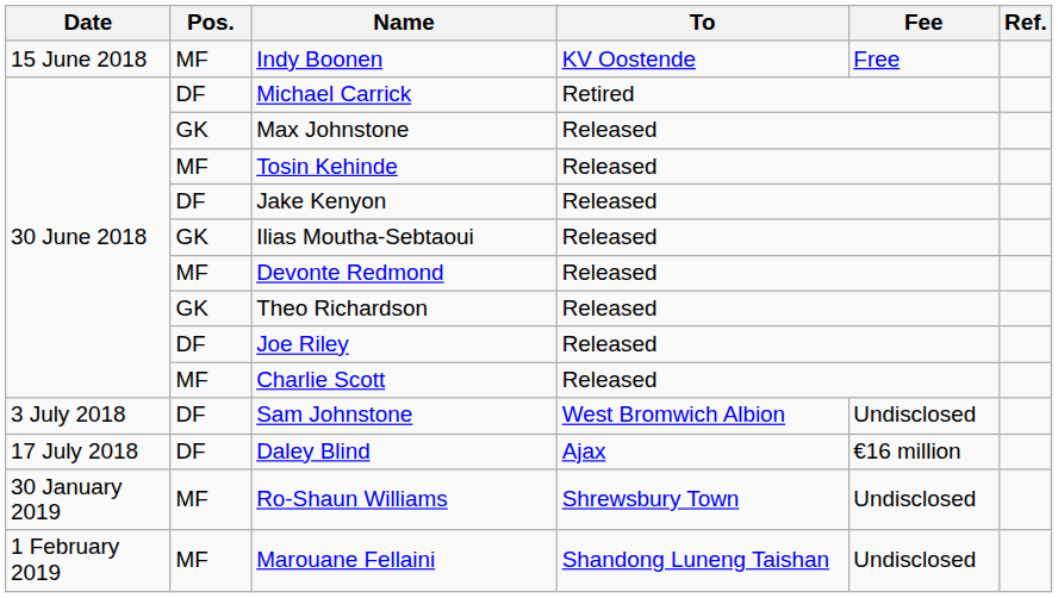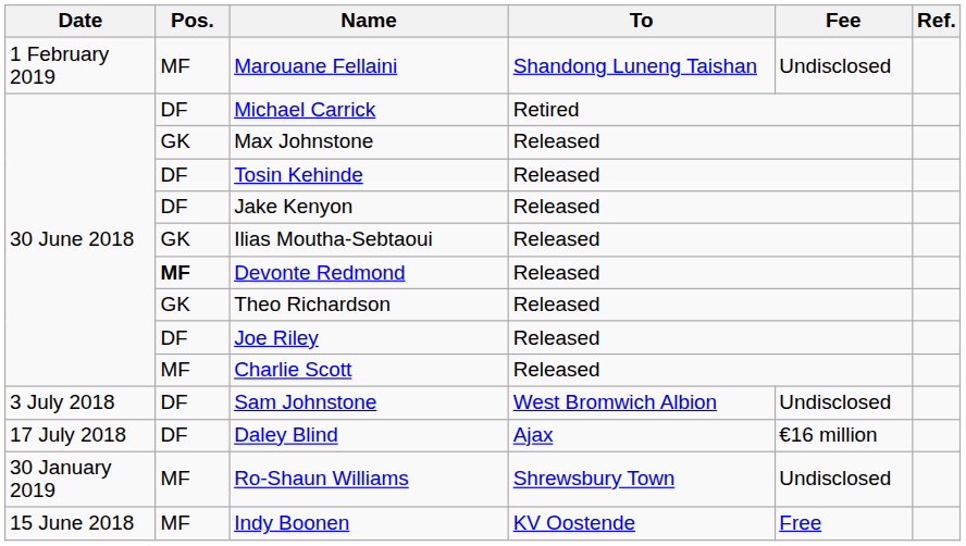 <table class="wikitable">
 <tr>
 <th style="width:110px">Date</th>
 <th style="width:50px">Pos.</th>
 <th style="width:210px">Name</th>
 <th style="width:200px">To</th>
 <th style="width:100px">Fee</th>
 <th style="width:20px">Ref.</th>
 </tr>
 <tr>
-<td>15 June 2018</td>
+<td>1 February 2019</td>
 <td>MF</td>
-<td> <a href='#'>Indy Boonen</a></td>
-<td> <a href='#'>KV Oostende</a></td>
-<td><a href='#'>Free</a></td>
+<td> <a href='#'>Marouane Fellaini</a></td>
+<td> <a href='#'>Shandong Luneng Taishan</a></td>
+<td>Undisclosed</td>
 <td></td>
 </tr>
 <tr>
 <td rowspan=9>30 June 2018</td>
 <td>DF</td>
 <td> <a href='#'>Michael Carrick</a></td>
 <td colspan="2">Retired</td>
 <td></td>
 </tr>
 <tr>
 <td>GK</td>
 <td> Max Johnstone</td>
 <td colspan="2">Released</td>
 <td></td>
 </tr>
 <tr>
-<td>MF</td>
+<td>DF</td>
 <td> <a href='#'>Tosin Kehinde</a></td>
 <td colspan="2">Released</td>
 <td></td>
 </tr>
 <tr>
 <td>DF</td>
 <td> Jake Kenyon</td>
 <td colspan="2">Released</td>
 <td></td>
 </tr>
 <tr>
 <td>GK</td>
 <td> Ilias Moutha-Sebtaoui</td>
 <td colspan="2">Released</td>
 <td></td>
 </tr>
 <tr>
-<td>MF</td>
+<td><strong>MF</strong></td>
 <td> <a href='#'>Devonte Redmond</a></td>
 <td colspan="2">Released</td>
 <td></td>
 </tr>
 <tr>
 <td>GK</td>
 <td> Theo Richardson</td>
 <td colspan="2">Released</td>
 <td></td>
 </tr>
 <tr>
 <td>DF</td>
 <td> <a href='#'>Joe Riley</a></td>
 <td colspan=2>Released</td>
 <td></td>
 </tr>
 <tr>
 <td>MF</td>
 <td> <a href='#'>Charlie Scott</a></td>
 <td colspan="2">Released</td>
 <td></td>
 </tr>
 <tr>
 <td>3 July 2018</td>
 <td>DF</td>
 <td> <a href='#'>Sam Johnstone</a></td>
 <td> <a href='#'>West Bromwich Albion</a></td>
 <td>Undisclosed</td>
 <td></td>
 </tr>
 <tr>
 <td>17 July 2018</td>
 <td>DF</td>
 <td> <a href='#'>Daley Blind</a></td>
 <td> <a href='#'>Ajax</a></td>
 <td>€16 million</td>
 <td></td>
 </tr>
 <tr>
 <td>30 January 2019</td>
 <td>MF</td>
 <td> <a href='#'>Ro-Shaun Williams</a></td>
 <td> <a href='#'>Shrewsbury Town</a></td>
 <td>Undisclosed</td>
 <td></td>
 </tr>
 <tr>
-<td>1 February 2019</td>
+<td>15 June 2018</td>
 <td>MF</td>
-<td> <a href='#'>Marouane Fellaini</a></td>
-<td> <a href='#'>Shandong Luneng Taishan</a></td>
-<td>Undisclosed</td>
+<td> <a href='#'>Indy Boonen</a></td>
+<td> <a href='#'>KV Oostende</a></td>
+<td><a href='#'>Free</a></td>
 <td></td>
 </tr>
 </table>
